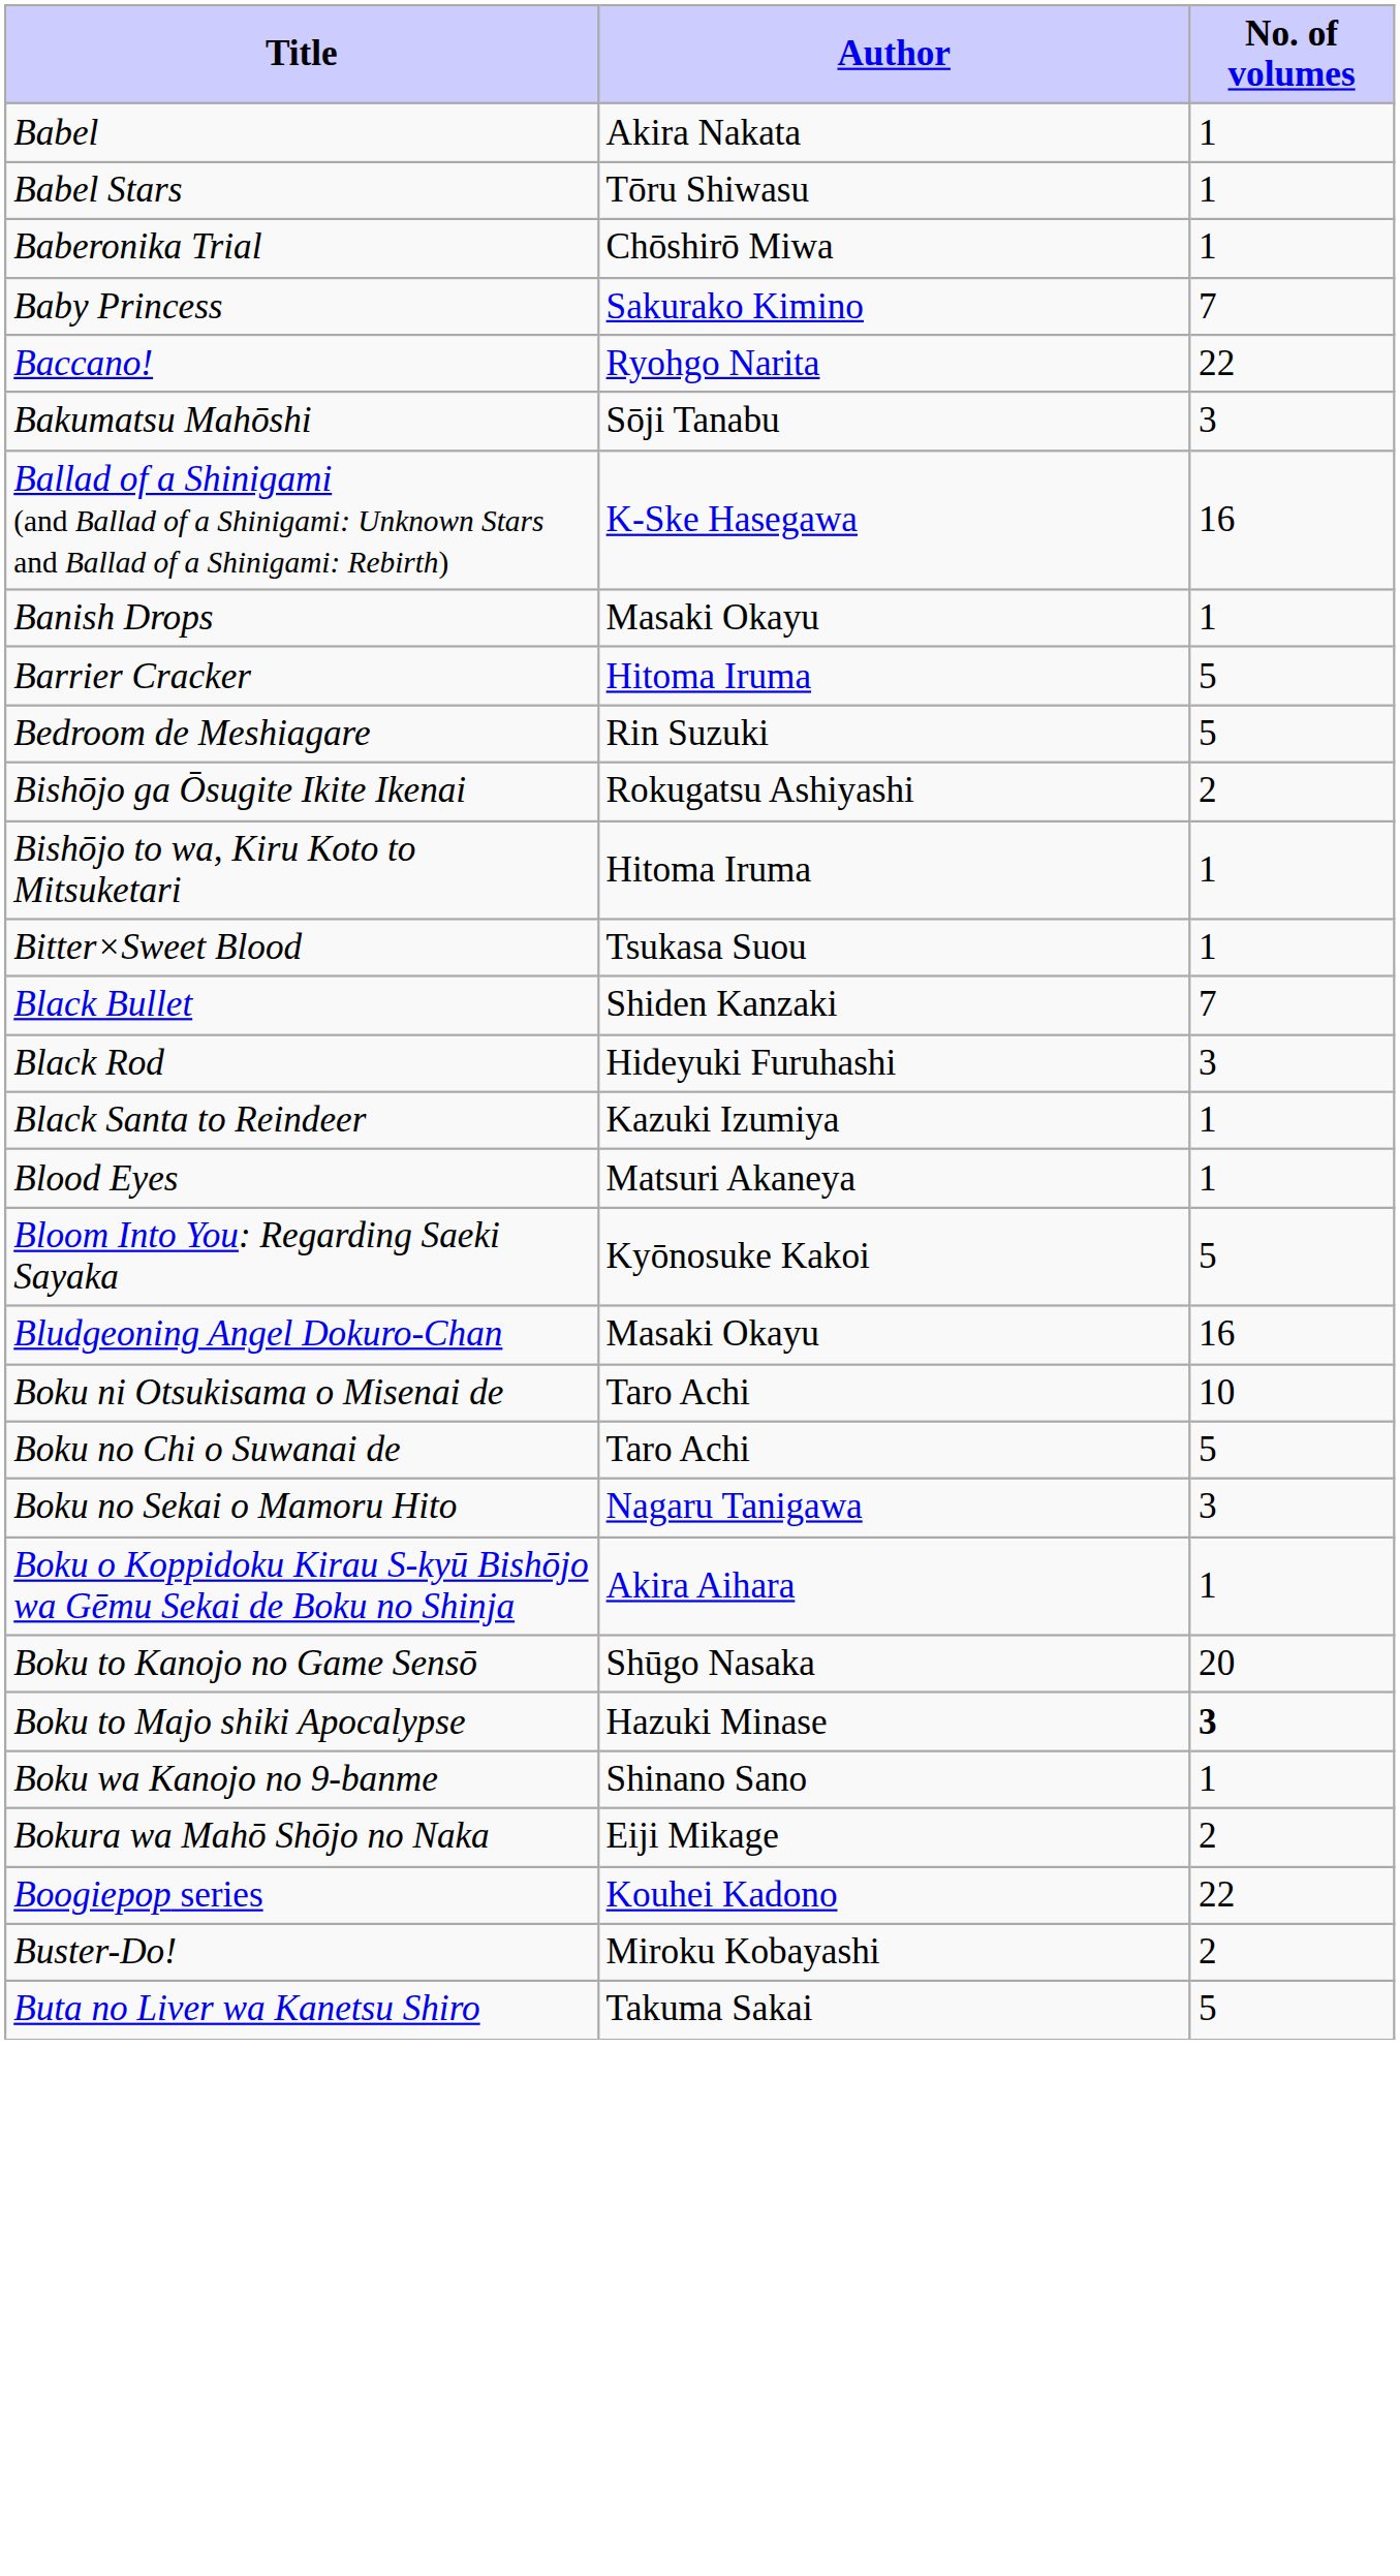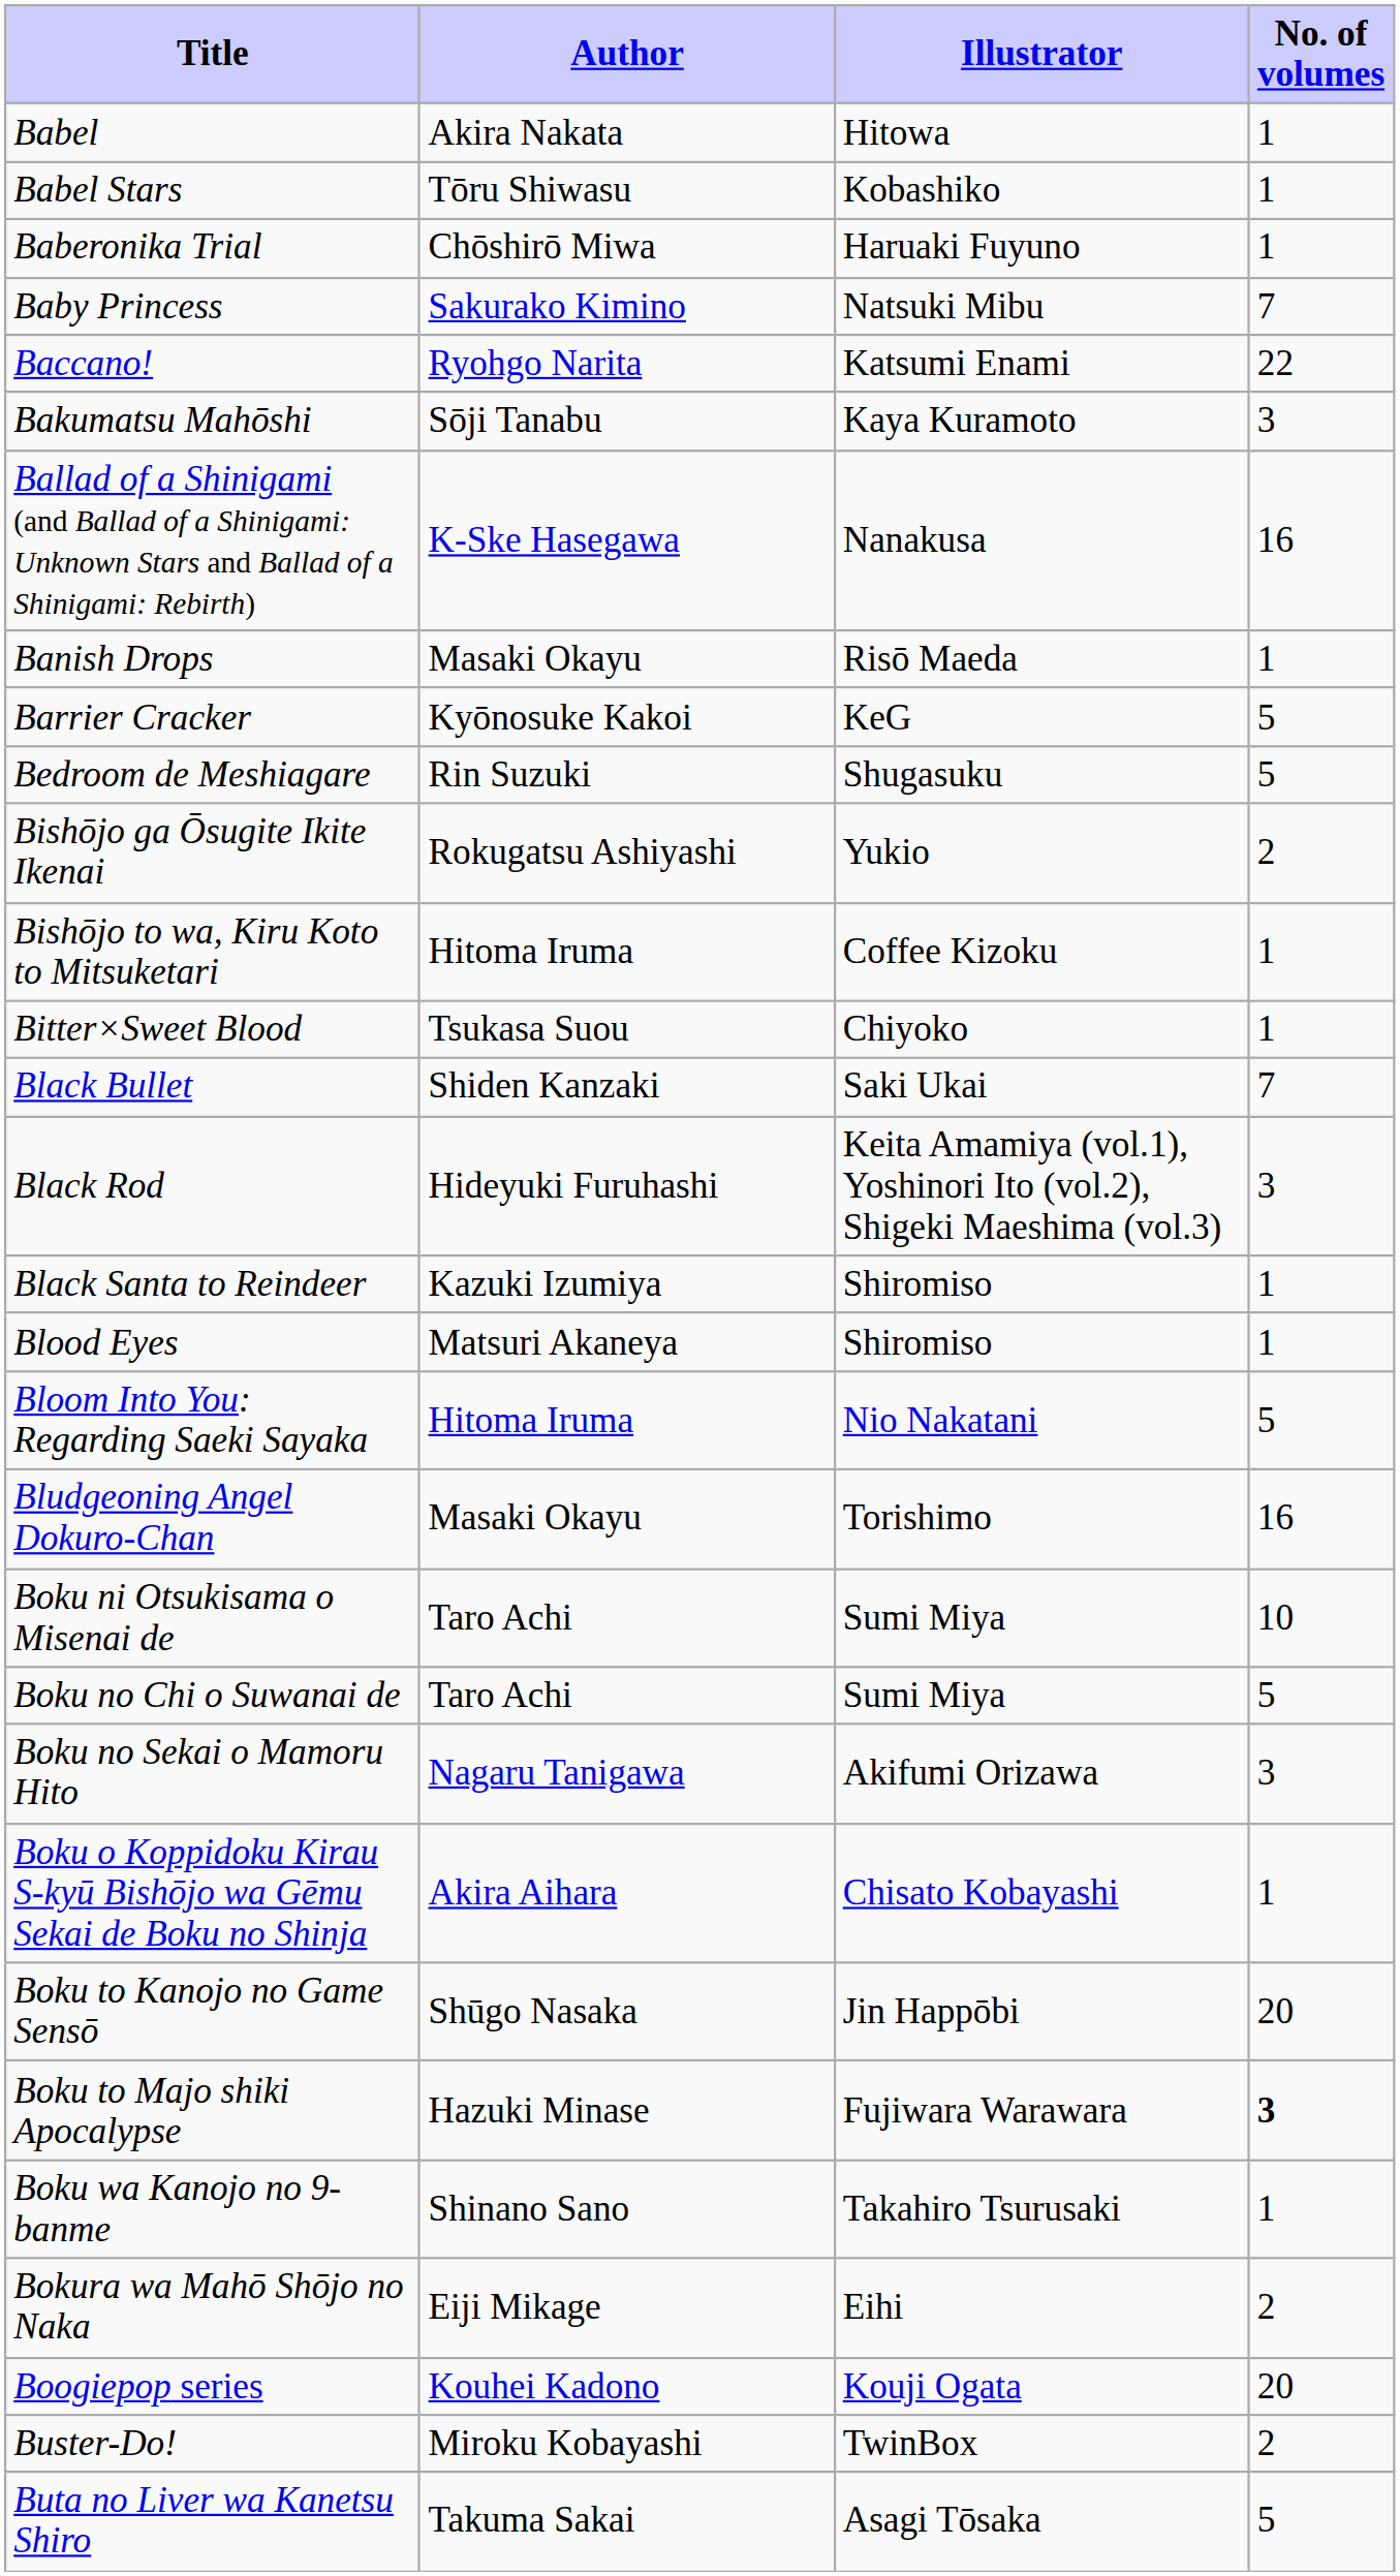 <table class="wikitable" style="width: 98%;">
 <tr>
 <th width=30% style="background:#ccf;">Title</th>
 <th width=30% style="background:#ccf;"><a href='#'>Author</a></th>
+<th width=30% style="background:#ccf;"><a href='#'>Illustrator</a></th>
 <th width=10% style="background:#ccf;">No. of <a href='#'>volumes</a></th>
 </tr>
 <tr>
 <td><em>Babel</em></td>
 <td>Akira Nakata</td>
+<td>Hitowa</td>
 <td>1</td>
 </tr>
 <tr>
 <td><em>Babel Stars</em></td>
 <td>Tōru Shiwasu</td>
+<td>Kobashiko</td>
 <td>1</td>
 </tr>
 <tr>
 <td><em>Baberonika Trial</em></td>
 <td>Chōshirō Miwa</td>
+<td>Haruaki Fuyuno</td>
 <td>1</td>
 </tr>
 <tr>
 <td><em>Baby Princess</em></td>
 <td><a href='#'>Sakurako Kimino</a></td>
+<td>Natsuki Mibu</td>
 <td>7</td>
 </tr>
 <tr>
 <td><em><a href='#'>Baccano!</a></em></td>
 <td><a href='#'>Ryohgo Narita</a></td>
+<td>Katsumi Enami</td>
 <td>22</td>
 </tr>
 <tr>
 <td><em>Bakumatsu Mahōshi</em></td>
 <td>Sōji Tanabu</td>
+<td>Kaya Kuramoto</td>
 <td>3</td>
 </tr>
 <tr>
 <td><em><a href='#'>Ballad of a Shinigami</a></em><br><small>(and <em>Ballad of a Shinigami: Unknown Stars</em> and <em>Ballad of a Shinigami: Rebirth</em>)</small></td>
 <td><a href='#'>K-Ske Hasegawa</a></td>
+<td>Nanakusa</td>
 <td>16</td>
 </tr>
 <tr>
 <td><em>Banish Drops</em></td>
 <td>Masaki Okayu</td>
+<td>Risō Maeda</td>
 <td>1</td>
 </tr>
 <tr>
 <td><em>Barrier Cracker</em></td>
-<td><a href='#'>Hitoma Iruma</a></td>
+<td>Kyōnosuke Kakoi</td>
+<td>KeG</td>
 <td>5</td>
 </tr>
 <tr>
 <td><em>Bedroom de Meshiagare</em></td>
 <td>Rin Suzuki</td>
+<td>Shugasuku</td>
 <td>5</td>
 </tr>
 <tr>
 <td><em>Bishōjo ga Ōsugite Ikite Ikenai</em></td>
 <td>Rokugatsu Ashiyashi</td>
+<td>Yukio</td>
 <td>2</td>
 </tr>
 <tr>
 <td><em>Bishōjo to wa, Kiru Koto to Mitsuketari</em></td>
 <td>Hitoma Iruma</td>
+<td>Coffee Kizoku</td>
 <td>1</td>
 </tr>
 <tr>
 <td><em>Bitter×Sweet Blood</em></td>
 <td>Tsukasa Suou</td>
+<td>Chiyoko</td>
 <td>1</td>
 </tr>
 <tr>
 <td><em><a href='#'>Black Bullet</a></em></td>
 <td>Shiden Kanzaki</td>
+<td>Saki Ukai</td>
 <td>7</td>
 </tr>
 <tr>
 <td><em>Black Rod</em></td>
 <td>Hideyuki Furuhashi</td>
+<td>Keita Amamiya (vol.1), Yoshinori Ito (vol.2), Shigeki Maeshima (vol.3)</td>
 <td>3</td>
 </tr>
 <tr>
 <td><em>Black Santa to Reindeer</em></td>
 <td>Kazuki Izumiya</td>
+<td>Shiromiso</td>
 <td>1</td>
 </tr>
 <tr>
 <td><em>Blood Eyes</em></td>
 <td>Matsuri Akaneya</td>
+<td>Shiromiso</td>
 <td>1</td>
 </tr>
 <tr>
 <td><em><a href='#'>Bloom Into You</a>: Regarding Saeki Sayaka</em></td>
-<td>Kyōnosuke Kakoi</td>
+<td><a href='#'>Hitoma Iruma</a></td>
+<td><a href='#'>Nio Nakatani</a></td>
 <td>5</td>
 </tr>
 <tr>
 <td><em><a href='#'>Bludgeoning Angel Dokuro-Chan</a></em></td>
 <td>Masaki Okayu</td>
+<td>Torishimo</td>
 <td>16</td>
 </tr>
 <tr>
 <td><em>Boku ni Otsukisama o Misenai de</em></td>
 <td>Taro Achi</td>
+<td>Sumi Miya</td>
 <td>10</td>
 </tr>
 <tr>
 <td><em>Boku no Chi o Suwanai de</em></td>
 <td>Taro Achi</td>
+<td>Sumi Miya</td>
 <td>5</td>
 </tr>
 <tr>
 <td><em>Boku no Sekai o Mamoru Hito</em></td>
 <td><a href='#'>Nagaru Tanigawa</a></td>
+<td>Akifumi Orizawa</td>
 <td>3</td>
 </tr>
 <tr>
 <td><em><a href='#'>Boku o Koppidoku Kirau S-kyū Bishōjo wa Gēmu Sekai de Boku no Shinja</a></em></td>
 <td><a href='#'>Akira Aihara</a></td>
+<td><a href='#'>Chisato Kobayashi</a></td>
 <td>1</td>
 </tr>
 <tr>
 <td><em>Boku to Kanojo no Game Sensō</em></td>
 <td>Shūgo Nasaka</td>
+<td>Jin Happōbi</td>
 <td>20</td>
 </tr>
 <tr>
 <td><em>Boku to Majo shiki Apocalypse</em></td>
 <td>Hazuki Minase</td>
+<td>Fujiwara Warawara</td>
 <td><strong>3</strong></td>
 </tr>
 <tr>
 <td><em>Boku wa Kanojo no 9-banme</em></td>
 <td>Shinano Sano</td>
+<td>Takahiro Tsurusaki</td>
 <td>1</td>
 </tr>
 <tr>
 <td><em>Bokura wa Mahō Shōjo no Naka</em></td>
 <td>Eiji Mikage</td>
+<td>Eihi</td>
 <td>2</td>
 </tr>
 <tr>
 <td><a href='#'><em>Boogiepop</em> series</a></td>
 <td><a href='#'>Kouhei Kadono</a></td>
-<td>22</td>
+<td><a href='#'>Kouji Ogata</a></td>
+<td>20</td>
 </tr>
 <tr>
 <td><em>Buster-Do!</em></td>
 <td>Miroku Kobayashi</td>
+<td>TwinBox</td>
 <td>2</td>
 </tr>
 <tr>
 <td><em><a href='#'>Buta no Liver wa Kanetsu Shiro</a></em></td>
 <td>Takuma Sakai</td>
+<td>Asagi Tōsaka</td>
 <td>5</td>
 </tr>
 </table>
